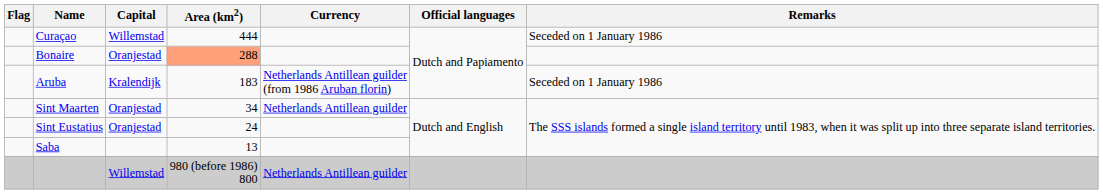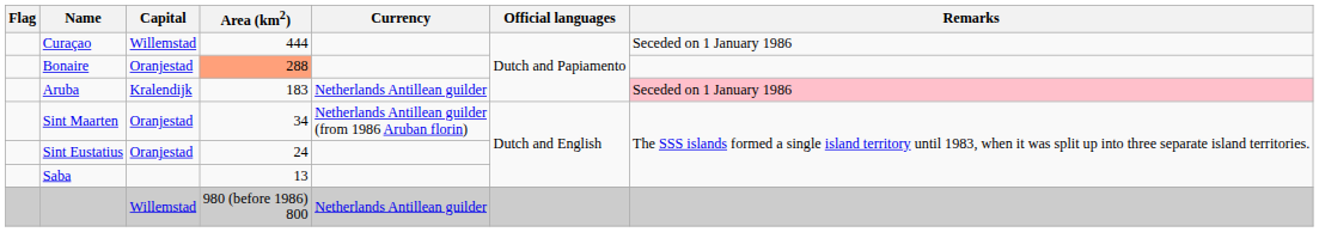 <table class="wikitable">
 <tr style="background:#ddd;">
 <th>Flag</th>
 <th>Name</th>
 <th>Capital</th>
 <th>Area (km<sup>2</sup>)</th>
 <th>Currency</th>
 <th>Official languages</th>
 <th>Remarks</th>
 </tr>
 <tr>
 <td></td>
 <td><a href='#'>Curaçao</a></td>
 <td><a href='#'>Willemstad</a></td>
 <td style="text-align:right;">444</td>
 <td></td>
 <td rowspan="3">Dutch and Papiamento</td>
 <td>Seceded on 1 January 1986</td>
 </tr>
 <tr>
 <td></td>
 <td><a href='#'>Bonaire</a></td>
 <td><a href='#'>Oranjestad</a></td>
 <td style="background: lightsalmon; text-align:right;">288</td>
 <td></td>
 <td></td>
 </tr>
 <tr>
 <td></td>
 <td><a href='#'>Aruba</a></td>
 <td><a href='#'>Kralendijk</a></td>
 <td style="text-align:right;">183</td>
-<td><a href='#'>Netherlands Antillean guilder</a><br>(from 1986 <a href='#'>Aruban florin</a>)</td>
-<td>Seceded on 1 January 1986</td>
+<td><a href='#'>Netherlands Antillean guilder</a></td>
+<td style="background: pink;">Seceded on 1 January 1986</td>
 </tr>
 <tr>
 <td></td>
 <td><a href='#'>Sint Maarten</a></td>
 <td><a href='#'>Oranjestad</a></td>
 <td style="text-align:right;">34</td>
-<td><a href='#'>Netherlands Antillean guilder</a></td>
+<td><a href='#'>Netherlands Antillean guilder</a><br>(from 1986 <a href='#'>Aruban florin</a>)</td>
 <td rowspan="3">Dutch and English</td>
 <td rowspan="3">The <a href='#'>SSS islands</a> formed a single <a href='#'>island territory</a> until 1983, when it was split up into three separate island territories.</td>
 </tr>
 <tr>
 <td></td>
 <td><a href='#'>Sint Eustatius</a></td>
 <td><a href='#'>Oranjestad</a></td>
 <td style="text-align:right;">24</td>
 <td></td>
 </tr>
 <tr>
 <td></td>
 <td><a href='#'>Saba</a></td>
 <td></td>
 <td style="text-align:right;">13</td>
 <td></td>
 </tr>
 <tr class="sortbottom" style="background:#ccc;">
 <td></td>
 <td></td>
 <td><a href='#'>Willemstad</a></td>
 <td style="text-align:right;">980 (before 1986)<br>800</td>
 <td><a href='#'>Netherlands Antillean guilder</a></td>
 <td></td>
 <td style="text-align:right;"></td>
 </tr>
 </table>
